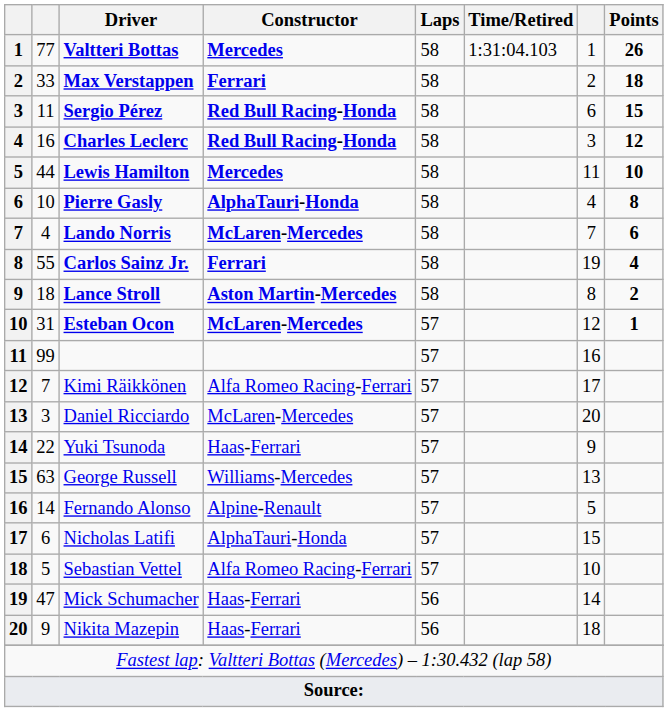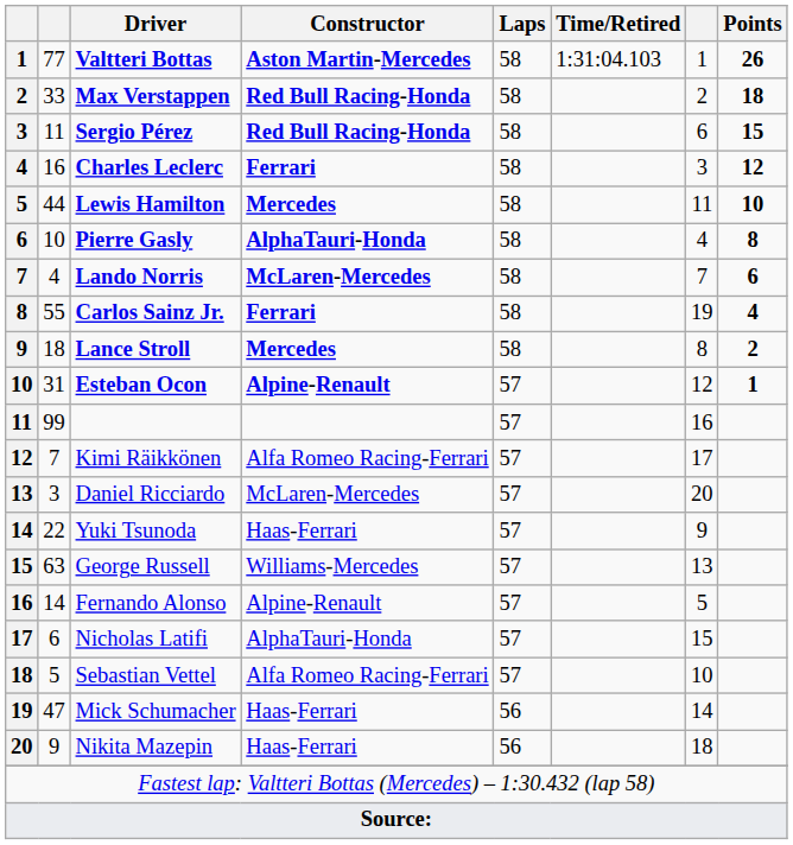 <table class="wikitable sortable" style="font-size: 85%;">
 <tr>
 <th scope="col"></th>
 <th scope="col"></th>
 <th scope="col">Driver</th>
 <th scope="col">Constructor</th>
 <th class="unsortable" scope="col">Laps</th>
 <th class="unsortable" scope="col">Time/Retired</th>
 <th scope="col"></th>
 <th scope="col">Points</th>
 </tr>
 <tr>
 <th>1</th>
 <td style="text-align:center">77</td>
 <td><strong> <a href='#'>Valtteri Bottas</a></strong></td>
-<td><a href='#'><strong>Mercedes</strong></a></td>
+<td><strong><a href='#'>Aston Martin</a>-<a href='#'>Mercedes</a></strong></td>
 <td>58</td>
 <td>1:31:04.103</td>
 <td style="text-align:center">1</td>
 <td style="text-align:center"><strong>26</strong></td>
 </tr>
 <tr>
 <th>2</th>
 <td style="text-align:center">33</td>
 <td> <strong><a href='#'>Max Verstappen</a></strong></td>
-<td><strong><a href='#'>Ferrari</a></strong></td>
+<td><strong><a href='#'>Red Bull Racing</a>-<a href='#'>Honda</a></strong></td>
 <td>58</td>
 <td></td>
 <td style="text-align:center">2</td>
 <td style="text-align:center"><strong>18</strong></td>
 </tr>
 <tr>
 <th>3</th>
 <td style="text-align:center">11</td>
 <td><strong> <a href='#'>Sergio Pérez</a></strong></td>
 <td><strong><a href='#'>Red Bull Racing</a>-<a href='#'>Honda</a></strong></td>
 <td>58</td>
 <td></td>
 <td style="text-align:center">6</td>
 <td style="text-align:center"><strong>15</strong></td>
 </tr>
 <tr>
 <th>4</th>
 <td style="text-align:center">16</td>
 <td><strong> <a href='#'>Charles Leclerc</a></strong></td>
-<td><strong><a href='#'>Red Bull Racing</a>-<a href='#'>Honda</a></strong></td>
+<td><strong><a href='#'>Ferrari</a></strong></td>
 <td>58</td>
 <td></td>
 <td style="text-align:center">3</td>
 <td style="text-align:center"><strong>12</strong></td>
 </tr>
 <tr>
 <th>5</th>
 <td style="text-align:center">44</td>
 <td> <strong><a href='#'>Lewis Hamilton</a></strong></td>
 <td><strong><a href='#'>Mercedes</a></strong></td>
 <td>58</td>
 <td></td>
 <td style="text-align:center">11</td>
 <td style="text-align:center"><strong>10</strong></td>
 </tr>
 <tr>
 <th>6</th>
 <td style="text-align:center">10</td>
 <td><strong> <a href='#'>Pierre Gasly</a></strong></td>
 <td><strong><a href='#'>AlphaTauri</a>-<a href='#'>Honda</a></strong></td>
 <td>58</td>
 <td></td>
 <td style="text-align:center">4</td>
 <td style="text-align:center"><strong>8</strong></td>
 </tr>
 <tr>
 <th>7</th>
 <td style="text-align:center">4</td>
 <td><strong> <a href='#'>Lando Norris</a></strong></td>
 <td><strong><a href='#'>McLaren</a>-<a href='#'>Mercedes</a></strong></td>
 <td>58</td>
 <td></td>
 <td style="text-align:center">7</td>
 <td style="text-align:center"><strong>6</strong></td>
 </tr>
 <tr>
 <th>8</th>
 <td style="text-align:center">55</td>
 <td><strong> <a href='#'>Carlos Sainz Jr.</a></strong></td>
 <td><a href='#'><strong>Ferrari</strong></a></td>
 <td>58</td>
 <td></td>
 <td style="text-align:center">19</td>
 <td style="text-align:center"><strong>4</strong></td>
 </tr>
 <tr>
 <th>9</th>
 <td style="text-align:center">18</td>
 <td><strong> <a href='#'>Lance Stroll</a></strong></td>
-<td><strong><a href='#'>Aston Martin</a>-<a href='#'>Mercedes</a></strong></td>
+<td><a href='#'><strong>Mercedes</strong></a></td>
 <td>58</td>
 <td></td>
 <td style="text-align:center">8</td>
 <td style="text-align:center"><strong>2</strong></td>
 </tr>
 <tr>
 <th>10</th>
 <td style="text-align:center">31</td>
 <td><strong> <a href='#'>Esteban Ocon</a></strong></td>
-<td><strong><a href='#'>McLaren</a>-<a href='#'>Mercedes</a></strong></td>
+<td><strong><a href='#'>Alpine</a>-<a href='#'>Renault</a></strong></td>
 <td>57</td>
 <td></td>
 <td style="text-align:center">12</td>
 <td style="text-align:center"><strong>1</strong></td>
 </tr>
 <tr>
 <th>11</th>
 <td style="text-align:center">99</td>
 <td></td>
 <td></td>
 <td>57</td>
 <td></td>
 <td style="text-align:center">16</td>
 <td></td>
 </tr>
 <tr>
 <th>12</th>
 <td style="text-align:center">7</td>
 <td> <a href='#'>Kimi Räikkönen</a></td>
 <td><a href='#'>Alfa Romeo Racing</a>-<a href='#'>Ferrari</a></td>
 <td>57</td>
 <td></td>
 <td style="text-align:center">17</td>
 <td></td>
 </tr>
 <tr>
 <th>13</th>
 <td style="text-align:center">3</td>
 <td> <a href='#'>Daniel Ricciardo</a></td>
 <td><a href='#'>McLaren</a>-<a href='#'>Mercedes</a></td>
 <td>57</td>
 <td></td>
 <td style="text-align:center">20</td>
 <td></td>
 </tr>
 <tr>
 <th>14</th>
 <td style="text-align:center">22</td>
 <td data-sort-value="tsu"> <a href='#'>Yuki Tsunoda</a></td>
 <td><a href='#'>Haas</a>-<a href='#'>Ferrari</a></td>
 <td>57</td>
 <td></td>
 <td style="text-align:center">9</td>
 <td></td>
 </tr>
 <tr>
 <th>15</th>
 <td style="text-align:center">63</td>
 <td> <a href='#'>George Russell</a></td>
 <td><a href='#'>Williams</a>-<a href='#'>Mercedes</a></td>
 <td>57</td>
 <td></td>
 <td style="text-align:center">13</td>
 <td></td>
 </tr>
 <tr>
 <th>16</th>
 <td style="text-align:center">14</td>
 <td> <a href='#'>Fernando Alonso</a></td>
 <td><a href='#'>Alpine</a>-<a href='#'>Renault</a></td>
 <td>57</td>
 <td></td>
 <td style="text-align:center">5</td>
 <td></td>
 </tr>
 <tr>
 <th>17</th>
 <td style="text-align:center">6</td>
 <td> <a href='#'>Nicholas Latifi</a></td>
 <td><a href='#'>AlphaTauri</a>-<a href='#'>Honda</a></td>
 <td>57</td>
 <td></td>
 <td style="text-align:center">15</td>
 <td></td>
 </tr>
 <tr>
 <th>18</th>
 <td style="text-align:center">5</td>
 <td> <a href='#'>Sebastian Vettel</a></td>
 <td><a href='#'>Alfa Romeo Racing</a>-<a href='#'>Ferrari</a></td>
 <td>57</td>
 <td></td>
 <td style="text-align:center">10</td>
 <td></td>
 </tr>
 <tr>
 <th>19</th>
 <td style="text-align:center">47</td>
 <td> <a href='#'>Mick Schumacher</a></td>
 <td><a href='#'>Haas</a>-<a href='#'>Ferrari</a></td>
 <td>56</td>
 <td></td>
 <td style="text-align:center">14</td>
 <td></td>
 </tr>
 <tr>
 <th>20</th>
 <td style="text-align:center">9</td>
 <td><a href='#'>Nikita Mazepin</a></td>
 <td><a href='#'>Haas</a>-<a href='#'>Ferrari</a></td>
 <td>56</td>
 <td></td>
 <td style="text-align:center">18</td>
 <td></td>
 </tr>
 <tr>
 </tr>
 <tr class="sortbottom">
 <td colspan="8" align="center"><em><a href='#'>Fastest lap</a>:  <a href='#'>Valtteri Bottas</a> (<a href='#'>Mercedes</a>) – 1:30.432 (lap 58)</em></td>
 </tr>
 <tr class="sortbottom">
 <td colspan="8" style="background-color:#EAECF0;text-align:center"><strong>Source:</strong></td>
 </tr>
 </table>
